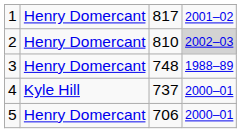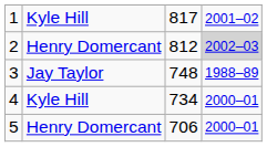 <table class="wikitable">
 <tr>
 </tr>
 <tr>
 <td>1</td>
-<td><a href='#'>Henry Domercant</a></td>
+<td><a href='#'>Kyle Hill</a></td>
 <td>817</td>
 <td style="font-size:80%;"><a href='#'>2001–02</a></td>
 </tr>
 <tr>
 <td>2</td>
 <td><a href='#'>Henry Domercant</a></td>
-<td>810</td>
+<td>812</td>
 <td style="background: lightgrey; font-size:80%;"><a href='#'>2002–03</a></td>
 </tr>
 <tr>
 <td>3</td>
-<td><a href='#'>Henry Domercant</a></td>
+<td><a href='#'>Jay Taylor</a></td>
 <td>748</td>
 <td style="font-size:80%;"><a href='#'>1988–89</a></td>
 </tr>
 <tr>
 <td>4</td>
 <td><a href='#'>Kyle Hill</a></td>
-<td>737</td>
+<td>734</td>
 <td style="font-size:80%;"><a href='#'>2000–01</a></td>
 </tr>
 <tr>
 <td>5</td>
 <td><a href='#'>Henry Domercant</a></td>
 <td>706</td>
 <td style="font-size:80%;"><a href='#'>2000–01</a></td>
 </tr>
 </table>
